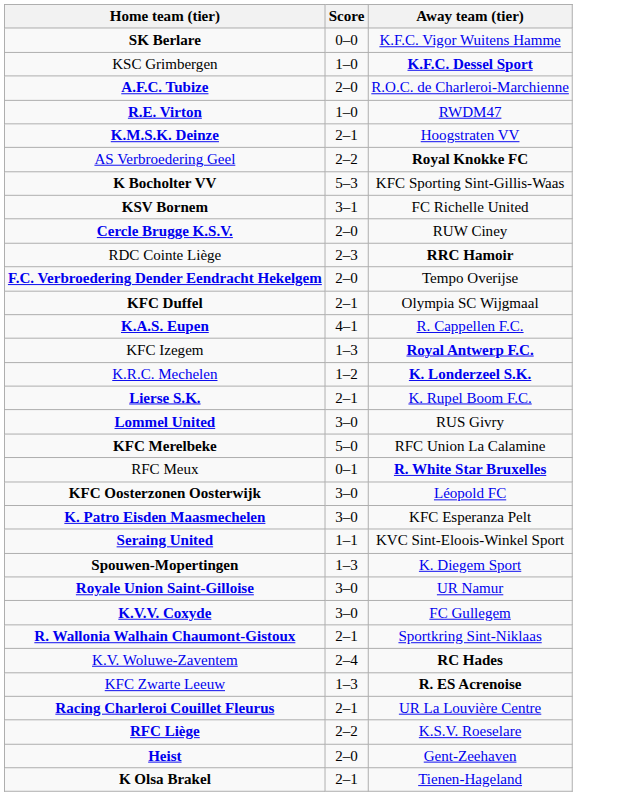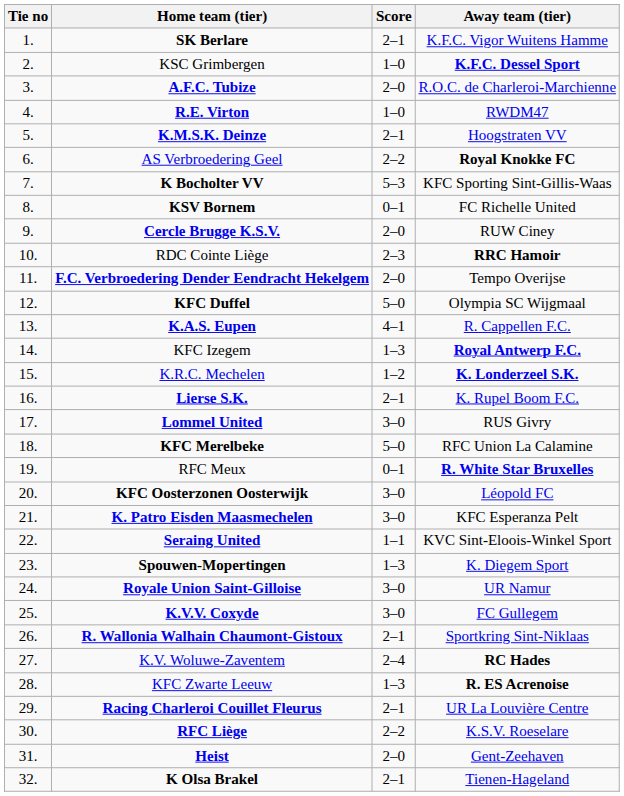 <table class="wikitable" style="text-align: center">
 <tr>
+<th>Tie no</th>
 <th>Home team (tier)</th>
 <th>Score</th>
 <th>Away team (tier)</th>
 </tr>
 <tr>
+<td>1.</td>
 <td><strong>SK Berlare</strong></td>
-<td>0–0 </td>
+<td>2–1</td>
 <td><a href='#'>K.F.C. Vigor Wuitens Hamme</a></td>
 </tr>
 <tr>
+<td>2.</td>
 <td>KSC Grimbergen</td>
 <td>1–0</td>
 <td><strong><a href='#'>K.F.C. Dessel Sport</a></strong></td>
 </tr>
 <tr>
+<td>3.</td>
 <td><strong><a href='#'>A.F.C. Tubize</a></strong></td>
 <td>2–0</td>
 <td><a href='#'>R.O.C. de Charleroi-Marchienne</a></td>
 </tr>
 <tr>
+<td>4.</td>
 <td><strong><a href='#'>R.E. Virton</a></strong></td>
 <td>1–0</td>
 <td><a href='#'>RWDM47</a></td>
 </tr>
 <tr>
+<td>5.</td>
 <td><strong><a href='#'>K.M.S.K. Deinze</a></strong></td>
 <td>2–1</td>
 <td><a href='#'>Hoogstraten VV</a></td>
 </tr>
 <tr>
+<td>6.</td>
 <td><a href='#'>AS Verbroedering Geel</a></td>
 <td>2–2 </td>
 <td><strong>Royal Knokke FC</strong></td>
 </tr>
 <tr>
+<td>7.</td>
 <td><strong>K Bocholter VV</strong></td>
 <td>5–3 </td>
 <td>KFC Sporting Sint-Gillis-Waas</td>
 </tr>
 <tr>
+<td>8.</td>
 <td><strong>KSV Bornem</strong></td>
-<td>3–1</td>
+<td>0–1 </td>
 <td>FC Richelle United</td>
 </tr>
 <tr>
+<td>9.</td>
 <td><strong><a href='#'>Cercle Brugge K.S.V.</a></strong></td>
 <td>2–0</td>
 <td>RUW Ciney</td>
 </tr>
 <tr>
+<td>10.</td>
 <td>RDC Cointe Liège</td>
 <td>2–3</td>
 <td><strong>RRC Hamoir</strong></td>
 </tr>
 <tr>
+<td>11.</td>
 <td><strong><a href='#'>F.C. Verbroedering Dender Eendracht Hekelgem</a></strong></td>
 <td>2–0</td>
 <td>Tempo Overijse</td>
 </tr>
 <tr>
+<td>12.</td>
 <td><strong>KFC Duffel</strong></td>
-<td>2–1</td>
+<td>5–0</td>
 <td>Olympia SC Wijgmaal</td>
 </tr>
 <tr>
+<td>13.</td>
 <td><strong><a href='#'>K.A.S. Eupen</a></strong></td>
 <td>4–1</td>
 <td><a href='#'>R. Cappellen F.C.</a></td>
 </tr>
 <tr>
+<td>14.</td>
 <td>KFC Izegem</td>
 <td>1–3</td>
 <td><strong><a href='#'>Royal Antwerp F.C.</a></strong></td>
 </tr>
 <tr>
+<td>15.</td>
 <td><a href='#'>K.R.C. Mechelen</a></td>
 <td>1–2</td>
 <td><strong><a href='#'>K. Londerzeel S.K.</a></strong></td>
 </tr>
 <tr>
+<td>16.</td>
 <td><strong><a href='#'>Lierse S.K.</a></strong></td>
 <td>2–1</td>
 <td><a href='#'>K. Rupel Boom F.C.</a></td>
 </tr>
 <tr>
+<td>17.</td>
 <td><strong><a href='#'>Lommel United</a></strong></td>
 <td>3–0</td>
 <td>RUS Givry</td>
 </tr>
 <tr>
+<td>18.</td>
 <td><strong>KFC Merelbeke</strong></td>
 <td>5–0</td>
 <td>RFC Union La Calamine</td>
 </tr>
 <tr>
+<td>19.</td>
 <td>RFC Meux</td>
 <td>0–1 </td>
 <td><strong><a href='#'>R. White Star Bruxelles</a></strong></td>
 </tr>
 <tr>
+<td>20.</td>
 <td><strong>KFC Oosterzonen Oosterwijk</strong></td>
 <td>3–0</td>
 <td><a href='#'>Léopold FC</a></td>
 </tr>
 <tr>
+<td>21.</td>
 <td><strong><a href='#'>K. Patro Eisden Maasmechelen</a></strong></td>
 <td>3–0</td>
 <td>KFC Esperanza Pelt</td>
 </tr>
 <tr>
+<td>22.</td>
 <td><strong><a href='#'>Seraing United</a></strong></td>
 <td>1–1 </td>
 <td>KVC Sint-Eloois-Winkel Sport</td>
 </tr>
 <tr>
+<td>23.</td>
 <td><strong>Spouwen-Mopertingen</strong></td>
 <td>1–3 </td>
 <td><a href='#'>K. Diegem Sport</a></td>
 </tr>
 <tr>
+<td>24.</td>
 <td><strong><a href='#'>Royale Union Saint-Gilloise</a></strong></td>
 <td>3–0</td>
 <td><a href='#'>UR Namur</a></td>
 </tr>
 <tr>
+<td>25.</td>
 <td><strong><a href='#'>K.V.V. Coxyde</a></strong></td>
 <td>3–0</td>
 <td><a href='#'>FC Gullegem</a></td>
 </tr>
 <tr>
+<td>26.</td>
 <td><strong><a href='#'>R. Wallonia Walhain Chaumont-Gistoux</a></strong></td>
 <td>2–1</td>
 <td><a href='#'>Sportkring Sint-Niklaas</a></td>
 </tr>
 <tr>
+<td>27.</td>
 <td><a href='#'>K.V. Woluwe-Zaventem</a></td>
 <td>2–4</td>
 <td><strong>RC Hades</strong></td>
 </tr>
 <tr>
+<td>28.</td>
 <td><a href='#'>KFC Zwarte Leeuw</a></td>
 <td>1–3 </td>
 <td><strong>R. ES Acrenoise</strong></td>
 </tr>
 <tr>
+<td>29.</td>
 <td><strong><a href='#'>Racing Charleroi Couillet Fleurus</a></strong></td>
 <td>2–1</td>
 <td><a href='#'>UR La Louvière Centre</a></td>
 </tr>
 <tr>
+<td>30.</td>
 <td><strong><a href='#'>RFC Liège</a></strong></td>
 <td>2–2 </td>
 <td><a href='#'>K.S.V. Roeselare</a></td>
 </tr>
 <tr>
+<td>31.</td>
 <td><strong><a href='#'>Heist</a></strong></td>
 <td>2–0</td>
 <td><a href='#'>Gent-Zeehaven</a></td>
 </tr>
 <tr>
+<td>32.</td>
 <td><strong>K Olsa Brakel</strong></td>
 <td>2–1</td>
 <td><a href='#'>Tienen-Hageland</a></td>
 </tr>
 </table>
